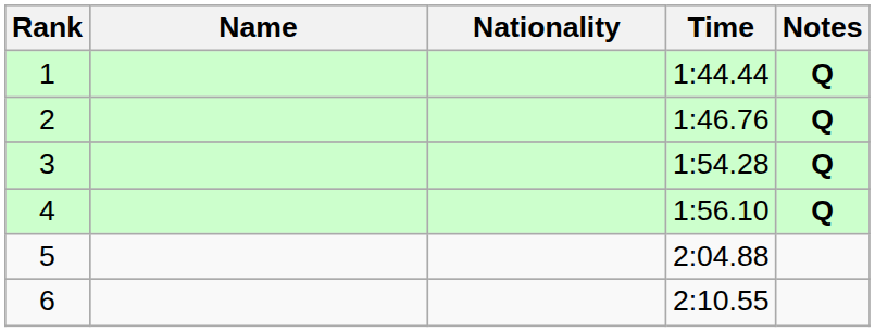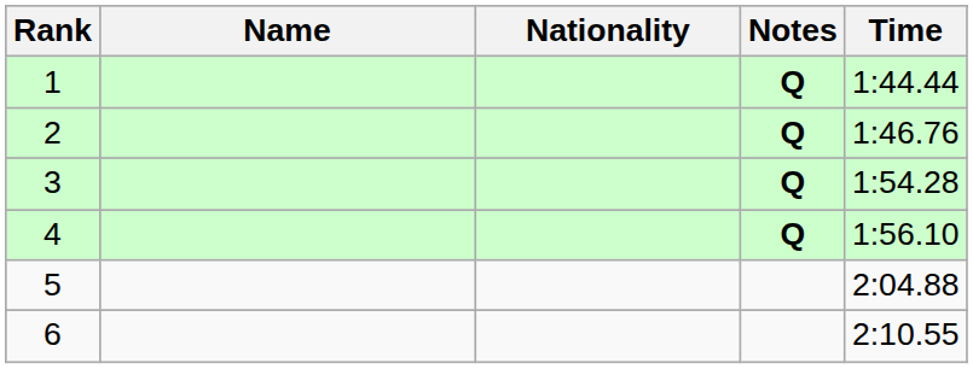 <table class="wikitable sortable" style="text-align:center">
 <tr>
 <th>Rank</th>
 <th style="width:180px">Name</th>
 <th style="width:125px">Nationality</th>
+<th>Notes</th>
 <th>Time</th>
-<th>Notes</th>
 </tr>
 <tr style="background:#cfc;">
 <td>1</td>
 <td style="text-align:left;"></td>
 <td style="text-align:left;"></td>
+<td><strong>Q</strong></td>
 <td>1:44.44</td>
-<td><strong>Q</strong></td>
 </tr>
 <tr style="background:#cfc;">
 <td>2</td>
 <td style="text-align:left;"></td>
 <td style="text-align:left;"></td>
+<td><strong>Q</strong></td>
 <td>1:46.76</td>
-<td><strong>Q</strong></td>
 </tr>
 <tr style="background:#cfc;">
 <td>3</td>
 <td style="text-align:left;"></td>
 <td style="text-align:left;"></td>
+<td><strong>Q</strong></td>
 <td>1:54.28</td>
-<td><strong>Q</strong></td>
 </tr>
 <tr style="background:#cfc;">
 <td>4</td>
 <td style="text-align:left;"></td>
 <td style="text-align:left;"></td>
+<td><strong>Q</strong></td>
 <td>1:56.10</td>
-<td><strong>Q</strong></td>
 </tr>
 <tr>
 <td>5</td>
 <td style="text-align:left;"></td>
 <td style="text-align:left;"></td>
+<td></td>
 <td>2:04.88</td>
-<td></td>
 </tr>
 <tr>
 <td>6</td>
 <td style="text-align:left;"></td>
 <td style="text-align:left;"></td>
+<td></td>
 <td>2:10.55</td>
-<td></td>
 </tr>
 </table>
